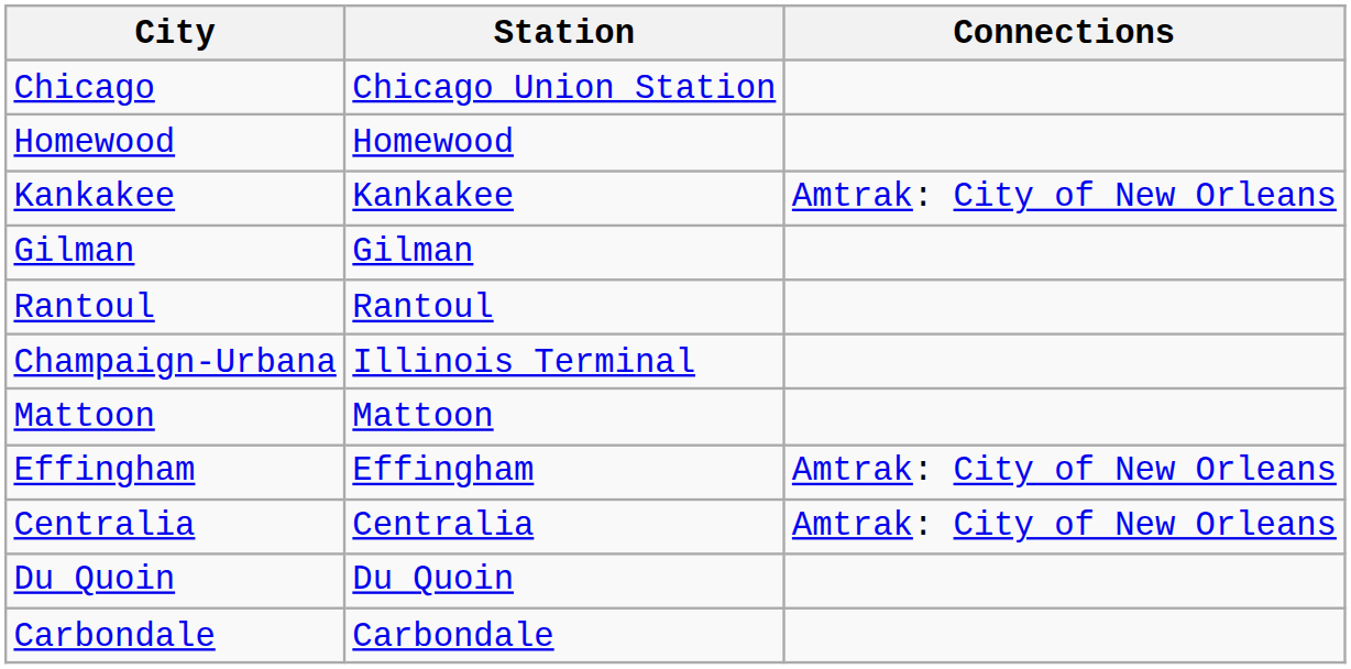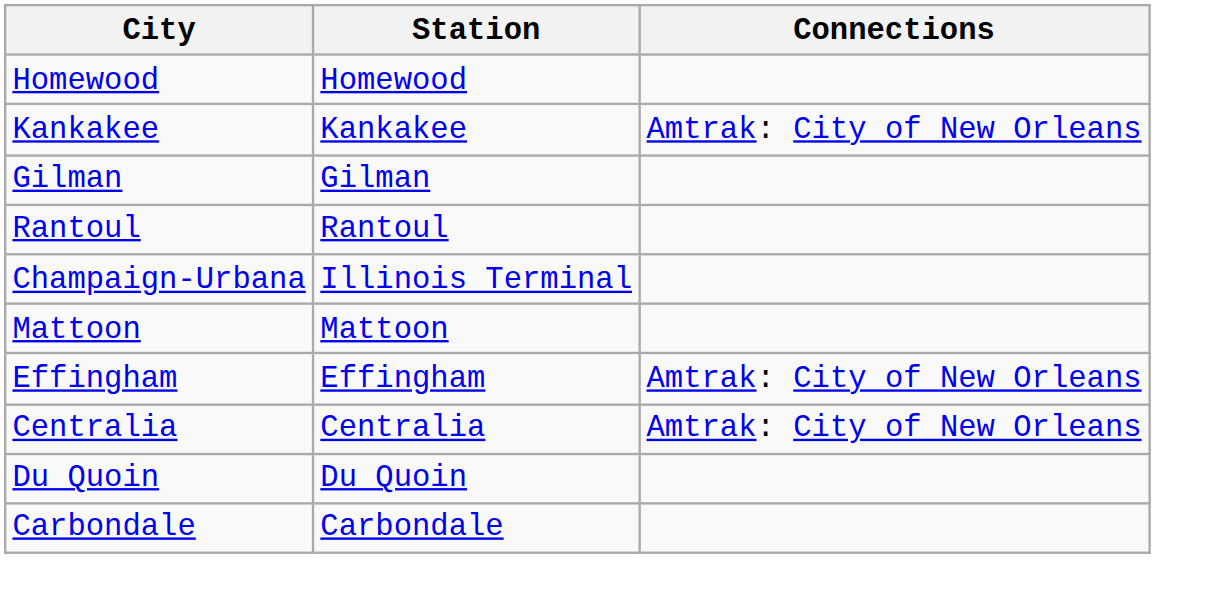 <table class="wikitable mw-collapsible">
 <tr>
 <th>City</th>
 <th>Station</th>
 <th>Connections</th>
-</tr>
-<tr>
-<td><a href='#'>Chicago</a></td>
-<td><a href='#'>Chicago Union Station</a></td>
-<td></td>
 </tr>
 <tr>
 <td><a href='#'>Homewood</a></td>
 <td><a href='#'>Homewood</a></td>
 <td></td>
 </tr>
 <tr>
 <td><a href='#'>Kankakee</a></td>
 <td><a href='#'>Kankakee</a></td>
 <td> <a href='#'>Amtrak</a>: <a href='#'>City of New Orleans</a></td>
 </tr>
 <tr>
 <td><a href='#'>Gilman</a></td>
 <td><a href='#'>Gilman</a></td>
 <td></td>
 </tr>
 <tr>
 <td><a href='#'>Rantoul</a></td>
 <td><a href='#'>Rantoul</a></td>
 <td></td>
 </tr>
 <tr>
 <td><a href='#'>Champaign-Urbana</a></td>
 <td><a href='#'>Illinois Terminal</a></td>
 <td></td>
 </tr>
 <tr>
 <td><a href='#'>Mattoon</a></td>
 <td><a href='#'>Mattoon</a></td>
 <td></td>
 </tr>
 <tr>
 <td><a href='#'>Effingham</a></td>
 <td><a href='#'>Effingham</a></td>
 <td> <a href='#'>Amtrak</a>: <a href='#'>City of New Orleans</a></td>
 </tr>
 <tr>
 <td><a href='#'>Centralia</a></td>
 <td><a href='#'>Centralia</a></td>
 <td> <a href='#'>Amtrak</a>: <a href='#'>City of New Orleans</a></td>
 </tr>
 <tr>
 <td><a href='#'>Du Quoin</a></td>
 <td><a href='#'>Du Quoin</a></td>
 <td></td>
 </tr>
 <tr>
 <td><a href='#'>Carbondale</a></td>
 <td><a href='#'>Carbondale</a></td>
 <td></td>
 </tr>
 </table>
